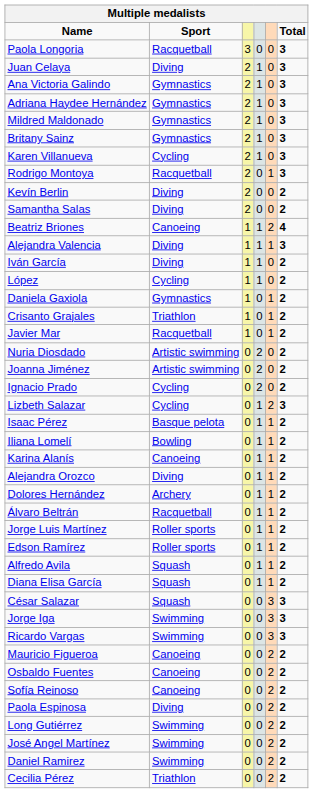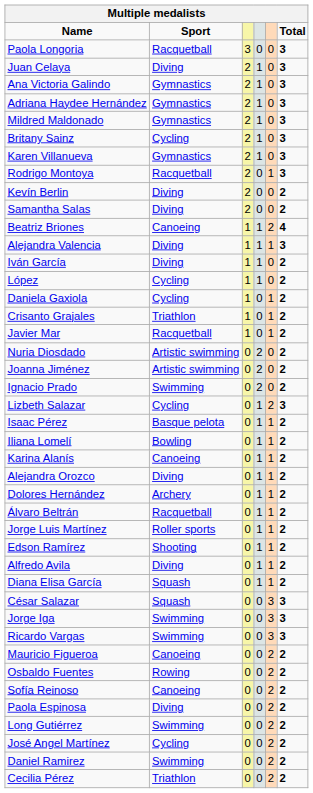 <table class="wikitable" style="font-size:85%; float:right;">
 <tr style="background:#efefef;">
 <th colspan=7><strong>Multiple medalists</strong></th>
 </tr>
 <tr align=center>
 <td><strong>Name</strong></td>
 <td><strong>Sport</strong></td>
 <td style="background:#f7f6a8;"></td>
 <td style="background:#dce5e5;"></td>
 <td style="background:#ffdab9;"></td>
 <td><strong>Total</strong></td>
 </tr>
 <tr>
 <td><a href='#'>Paola Longoria</a></td>
 <td><a href='#'>Racquetball</a></td>
 <td bgcolor=F7F6A8>3</td>
 <td bgcolor=DCE5E5>0</td>
 <td bgcolor=FFDAB9>0</td>
 <td><strong>3</strong></td>
 </tr>
 <tr>
 <td><a href='#'>Juan Celaya</a></td>
 <td><a href='#'>Diving</a></td>
 <td bgcolor=F7F6A8>2</td>
 <td bgcolor=DCE5E5>1</td>
 <td bgcolor=FFDAB9>0</td>
 <td><strong>3</strong></td>
 </tr>
 <tr>
 <td><a href='#'>Ana Victoria Galindo</a></td>
 <td><a href='#'>Gymnastics</a></td>
 <td bgcolor=F7F6A8>2</td>
 <td bgcolor=DCE5E5>1</td>
 <td bgcolor=FFDAB9>0</td>
 <td><strong>3</strong></td>
 </tr>
 <tr>
 <td><a href='#'>Adriana Haydee Hernández</a></td>
 <td><a href='#'>Gymnastics</a></td>
 <td bgcolor=F7F6A8>2</td>
 <td bgcolor=DCE5E5>1</td>
 <td bgcolor=FFDAB9>0</td>
 <td><strong>3</strong></td>
 </tr>
 <tr>
 <td><a href='#'>Mildred Maldonado</a></td>
 <td><a href='#'>Gymnastics</a></td>
 <td bgcolor=F7F6A8>2</td>
 <td bgcolor=DCE5E5>1</td>
 <td bgcolor=FFDAB9>0</td>
 <td><strong>3</strong></td>
 </tr>
 <tr>
 <td><a href='#'>Britany Sainz</a></td>
-<td><a href='#'>Gymnastics</a></td>
+<td><a href='#'>Cycling</a></td>
 <td bgcolor=F7F6A8>2</td>
 <td bgcolor=DCE5E5>1</td>
 <td bgcolor=FFDAB9>0</td>
 <td><strong>3</strong></td>
 </tr>
 <tr>
 <td><a href='#'>Karen Villanueva</a></td>
-<td><a href='#'>Cycling</a></td>
+<td><a href='#'>Gymnastics</a></td>
 <td bgcolor=F7F6A8>2</td>
 <td bgcolor=DCE5E5>1</td>
 <td bgcolor=FFDAB9>0</td>
 <td><strong>3</strong></td>
 </tr>
 <tr>
 <td><a href='#'>Rodrigo Montoya</a></td>
 <td><a href='#'>Racquetball</a></td>
 <td bgcolor=F7F6A8>2</td>
 <td bgcolor=DCE5E5>0</td>
 <td bgcolor=FFDAB9>1</td>
 <td><strong>3</strong></td>
 </tr>
 <tr>
 <td><a href='#'>Kevín Berlin</a></td>
 <td><a href='#'>Diving</a></td>
 <td bgcolor=F7F6A8>2</td>
 <td bgcolor=DCE5E5>0</td>
 <td bgcolor=FFDAB9>0</td>
 <td><strong>2</strong></td>
 </tr>
 <tr>
 <td><a href='#'>Samantha Salas</a></td>
 <td><a href='#'>Diving</a></td>
 <td bgcolor=F7F6A8>2</td>
 <td bgcolor=DCE5E5>0</td>
 <td bgcolor=FFDAB9>0</td>
 <td><strong>2</strong></td>
 </tr>
 <tr>
 <td><a href='#'>Beatriz Briones</a></td>
 <td><a href='#'>Canoeing</a></td>
 <td bgcolor=F7F6A8>1</td>
 <td bgcolor=DCE5E5>1</td>
 <td bgcolor=FFDAB9>2</td>
 <td><strong>4</strong></td>
 </tr>
 <tr>
 <td><a href='#'>Alejandra Valencia</a></td>
 <td><a href='#'>Diving</a></td>
 <td bgcolor=F7F6A8>1</td>
 <td bgcolor=DCE5E5>1</td>
 <td bgcolor=FFDAB9>1</td>
 <td><strong>3</strong></td>
 </tr>
 <tr>
 <td><a href='#'>Iván García</a></td>
 <td><a href='#'>Diving</a></td>
 <td bgcolor=F7F6A8>1</td>
 <td bgcolor=DCE5E5>1</td>
 <td bgcolor=FFDAB9>0</td>
 <td><strong>2</strong></td>
 </tr>
 <tr>
 <td><a href='#'>López</a></td>
 <td><a href='#'>Cycling</a></td>
 <td bgcolor=F7F6A8>1</td>
 <td bgcolor=DCE5E5>1</td>
 <td bgcolor=FFDAB9>0</td>
 <td><strong>2</strong></td>
 </tr>
 <tr>
 <td><a href='#'>Daniela Gaxiola</a></td>
-<td><a href='#'>Gymnastics</a></td>
+<td><a href='#'>Cycling</a></td>
 <td bgcolor=F7F6A8>1</td>
 <td bgcolor=DCE5E5>0</td>
 <td bgcolor=FFDAB9>1</td>
 <td><strong>2</strong></td>
 </tr>
 <tr>
 <td><a href='#'>Crisanto Grajales</a></td>
 <td><a href='#'>Triathlon</a></td>
 <td bgcolor=F7F6A8>1</td>
 <td bgcolor=DCE5E5>0</td>
 <td bgcolor=FFDAB9>1</td>
 <td><strong>2</strong></td>
 </tr>
 <tr>
 <td><a href='#'>Javier Mar</a></td>
 <td><a href='#'>Racquetball</a></td>
 <td bgcolor=F7F6A8>1</td>
 <td bgcolor=DCE5E5>0</td>
 <td bgcolor=FFDAB9>1</td>
 <td><strong>2</strong></td>
 </tr>
 <tr>
 <td><a href='#'>Nuria Diosdado</a></td>
 <td><a href='#'>Artistic swimming</a></td>
 <td bgcolor=F7F6A8>0</td>
 <td bgcolor=DCE5E5>2</td>
 <td bgcolor=FFDAB9>0</td>
 <td><strong>2</strong></td>
 </tr>
 <tr>
 <td><a href='#'>Joanna Jiménez</a></td>
 <td><a href='#'>Artistic swimming</a></td>
 <td bgcolor=F7F6A8>0</td>
 <td bgcolor=DCE5E5>2</td>
 <td bgcolor=FFDAB9>0</td>
 <td><strong>2</strong></td>
 </tr>
 <tr>
 <td><a href='#'>Ignacio Prado</a></td>
-<td><a href='#'>Cycling</a></td>
+<td><a href='#'>Swimming</a></td>
 <td bgcolor=F7F6A8>0</td>
 <td bgcolor=DCE5E5>2</td>
 <td bgcolor=FFDAB9>0</td>
 <td><strong>2</strong></td>
 </tr>
 <tr>
 <td><a href='#'>Lizbeth Salazar</a></td>
 <td><a href='#'>Cycling</a></td>
 <td bgcolor=F7F6A8>0</td>
 <td bgcolor=DCE5E5>1</td>
 <td bgcolor=FFDAB9>2</td>
 <td><strong>3</strong></td>
 </tr>
 <tr>
 <td><a href='#'>Isaac Pérez</a></td>
 <td><a href='#'>Basque pelota</a></td>
 <td bgcolor=F7F6A8>0</td>
 <td bgcolor=DCE5E5>1</td>
 <td bgcolor=FFDAB9>1</td>
 <td><strong>2</strong></td>
 </tr>
 <tr>
 <td><a href='#'>Iliana Lomelí</a></td>
 <td><a href='#'>Bowling</a></td>
 <td bgcolor=F7F6A8>0</td>
 <td bgcolor=DCE5E5>1</td>
 <td bgcolor=FFDAB9>1</td>
 <td><strong>2</strong></td>
 </tr>
 <tr>
 <td><a href='#'>Karina Alanís</a></td>
 <td><a href='#'>Canoeing</a></td>
 <td bgcolor=F7F6A8>0</td>
 <td bgcolor=DCE5E5>1</td>
 <td bgcolor=FFDAB9>1</td>
 <td><strong>2</strong></td>
 </tr>
 <tr>
 <td><a href='#'>Alejandra Orozco</a></td>
 <td><a href='#'>Diving</a></td>
 <td bgcolor=F7F6A8>0</td>
 <td bgcolor=DCE5E5>1</td>
 <td bgcolor=FFDAB9>1</td>
 <td><strong>2</strong></td>
 </tr>
 <tr>
 <td><a href='#'>Dolores Hernández</a></td>
 <td><a href='#'>Archery</a></td>
 <td bgcolor=F7F6A8>0</td>
 <td bgcolor=DCE5E5>1</td>
 <td bgcolor=FFDAB9>1</td>
 <td><strong>2</strong></td>
 </tr>
 <tr>
 <td><a href='#'>Álvaro Beltrán</a></td>
 <td><a href='#'>Racquetball</a></td>
 <td bgcolor=F7F6A8>0</td>
 <td bgcolor=DCE5E5>1</td>
 <td bgcolor=FFDAB9>1</td>
 <td><strong>2</strong></td>
 </tr>
 <tr>
 <td><a href='#'>Jorge Luis Martínez</a></td>
 <td><a href='#'>Roller sports</a></td>
 <td bgcolor=F7F6A8>0</td>
 <td bgcolor=DCE5E5>1</td>
 <td bgcolor=FFDAB9>1</td>
 <td><strong>2</strong></td>
 </tr>
 <tr>
 <td><a href='#'>Edson Ramírez</a></td>
-<td><a href='#'>Roller sports</a></td>
+<td><a href='#'>Shooting</a></td>
 <td bgcolor=F7F6A8>0</td>
 <td bgcolor=DCE5E5>1</td>
 <td bgcolor=FFDAB9>1</td>
 <td><strong>2</strong></td>
 </tr>
 <tr>
 <td><a href='#'>Alfredo Avila</a></td>
-<td><a href='#'>Squash</a></td>
+<td><a href='#'>Diving</a></td>
 <td bgcolor=F7F6A8>0</td>
 <td bgcolor=DCE5E5>1</td>
 <td bgcolor=FFDAB9>1</td>
 <td><strong>2</strong></td>
 </tr>
 <tr>
 <td><a href='#'>Diana Elisa García</a></td>
 <td><a href='#'>Squash</a></td>
 <td bgcolor=F7F6A8>0</td>
 <td bgcolor=DCE5E5>1</td>
 <td bgcolor=FFDAB9>1</td>
 <td><strong>2</strong></td>
 </tr>
 <tr>
 <td><a href='#'>César Salazar</a></td>
 <td><a href='#'>Squash</a></td>
 <td bgcolor=F7F6A8>0</td>
 <td bgcolor=DCE5E5>0</td>
 <td bgcolor=FFDAB9>3</td>
 <td><strong>3</strong></td>
 </tr>
 <tr>
 <td><a href='#'>Jorge Iga</a></td>
 <td><a href='#'>Swimming</a></td>
 <td bgcolor=F7F6A8>0</td>
 <td bgcolor=DCE5E5>0</td>
 <td bgcolor=FFDAB9>3</td>
 <td><strong>3</strong></td>
 </tr>
 <tr>
 <td><a href='#'>Ricardo Vargas</a></td>
 <td><a href='#'>Swimming</a></td>
 <td bgcolor=F7F6A8>0</td>
 <td bgcolor=DCE5E5>0</td>
 <td bgcolor=FFDAB9>3</td>
 <td><strong>3</strong></td>
 </tr>
 <tr>
 <td><a href='#'>Mauricio Figueroa</a></td>
 <td><a href='#'>Canoeing</a></td>
 <td bgcolor=F7F6A8>0</td>
 <td bgcolor=DCE5E5>0</td>
 <td bgcolor=FFDAB9>2</td>
 <td><strong>2</strong></td>
 </tr>
 <tr>
 <td><a href='#'>Osbaldo Fuentes</a></td>
-<td><a href='#'>Canoeing</a></td>
+<td><a href='#'>Rowing</a></td>
 <td bgcolor=F7F6A8>0</td>
 <td bgcolor=DCE5E5>0</td>
 <td bgcolor=FFDAB9>2</td>
 <td><strong>2</strong></td>
 </tr>
 <tr>
 <td><a href='#'>Sofía Reinoso</a></td>
 <td><a href='#'>Canoeing</a></td>
 <td bgcolor=F7F6A8>0</td>
 <td bgcolor=DCE5E5>0</td>
 <td bgcolor=FFDAB9>2</td>
 <td><strong>2</strong></td>
 </tr>
 <tr>
 <td><a href='#'>Paola Espinosa</a></td>
 <td><a href='#'>Diving</a></td>
 <td bgcolor=F7F6A8>0</td>
 <td bgcolor=DCE5E5>0</td>
 <td bgcolor=FFDAB9>2</td>
 <td><strong>2</strong></td>
 </tr>
 <tr>
 <td><a href='#'>Long Gutiérrez</a></td>
 <td><a href='#'>Swimming</a></td>
 <td bgcolor=F7F6A8>0</td>
 <td bgcolor=DCE5E5>0</td>
 <td bgcolor=FFDAB9>2</td>
 <td><strong>2</strong></td>
 </tr>
 <tr>
 <td><a href='#'>José Angel Martínez</a></td>
-<td><a href='#'>Swimming</a></td>
+<td><a href='#'>Cycling</a></td>
 <td bgcolor=F7F6A8>0</td>
 <td bgcolor=DCE5E5>0</td>
 <td bgcolor=FFDAB9>2</td>
 <td><strong>2</strong></td>
 </tr>
 <tr>
 <td><a href='#'>Daniel Ramirez</a></td>
 <td><a href='#'>Swimming</a></td>
 <td bgcolor=F7F6A8>0</td>
 <td bgcolor=DCE5E5>0</td>
 <td bgcolor=FFDAB9>2</td>
 <td><strong>2</strong></td>
 </tr>
 <tr>
 <td><a href='#'>Cecilia Pérez</a></td>
 <td><a href='#'>Triathlon</a></td>
 <td bgcolor=F7F6A8>0</td>
 <td bgcolor=DCE5E5>0</td>
 <td bgcolor=FFDAB9>2</td>
 <td><strong>2</strong></td>
 </tr>
 </table>
